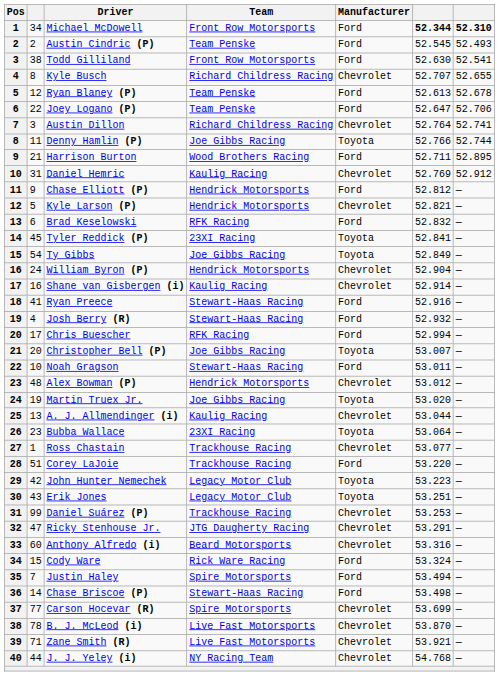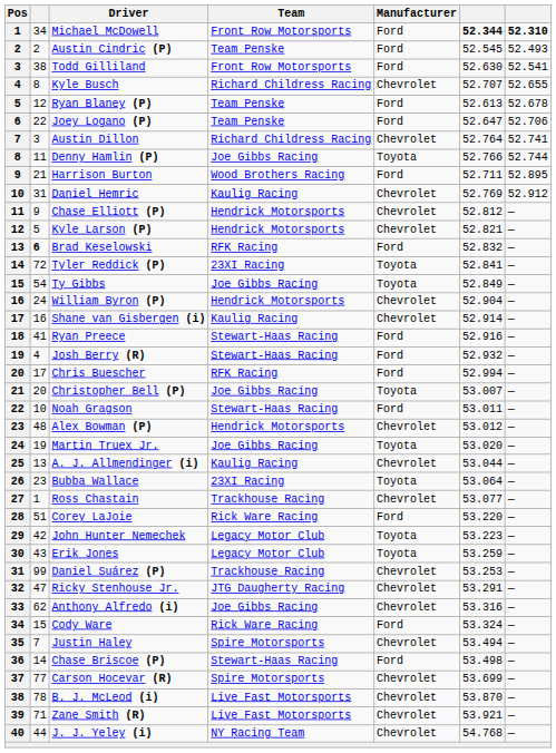 <table class="wikitable" style="font-size:95%">
 <tr>
 <th>Pos</th>
 <th></th>
 <th>Driver</th>
 <th>Team</th>
 <th>Manufacturer</th>
 <th></th>
 <th></th>
 </tr>
 <tr>
 <th>1</th>
 <td>34</td>
 <td><a href='#'>Michael McDowell</a></td>
 <td><a href='#'>Front Row Motorsports</a></td>
 <td>Ford</td>
 <td><strong>52.344</strong></td>
 <td><strong>52.310</strong></td>
 </tr>
 <tr>
 <th>2</th>
 <td>2</td>
 <td><a href='#'>Austin Cindric</a> <strong>(P)</strong></td>
 <td><a href='#'>Team Penske</a></td>
 <td>Ford</td>
 <td>52.545</td>
 <td>52.493</td>
 </tr>
 <tr>
 <th>3</th>
 <td>38</td>
 <td><a href='#'>Todd Gilliland</a></td>
 <td><a href='#'>Front Row Motorsports</a></td>
 <td>Ford</td>
 <td>52.630</td>
 <td>52.541</td>
 </tr>
 <tr>
 <th>4</th>
 <td>8</td>
 <td><a href='#'>Kyle Busch</a></td>
 <td><a href='#'>Richard Childress Racing</a></td>
 <td>Chevrolet</td>
 <td>52.707</td>
 <td>52.655</td>
 </tr>
 <tr>
 <th>5</th>
 <td>12</td>
 <td><a href='#'>Ryan Blaney</a> <strong>(P)</strong></td>
 <td><a href='#'>Team Penske</a></td>
 <td>Ford</td>
 <td>52.613</td>
 <td>52.678</td>
 </tr>
 <tr>
 <th>6</th>
 <td>22</td>
 <td><a href='#'>Joey Logano</a> <strong>(P)</strong></td>
 <td><a href='#'>Team Penske</a></td>
 <td>Ford</td>
 <td>52.647</td>
 <td>52.706</td>
 </tr>
 <tr>
 <th>7</th>
 <td>3</td>
 <td><a href='#'>Austin Dillon</a></td>
 <td><a href='#'>Richard Childress Racing</a></td>
 <td>Chevrolet</td>
 <td>52.764</td>
 <td>52.741</td>
 </tr>
 <tr>
 <th>8</th>
 <td>11</td>
 <td><a href='#'>Denny Hamlin</a> <strong>(P)</strong></td>
 <td><a href='#'>Joe Gibbs Racing</a></td>
 <td>Toyota</td>
 <td>52.766</td>
 <td>52.744</td>
 </tr>
 <tr>
 <th>9</th>
 <td>21</td>
 <td><a href='#'>Harrison Burton</a></td>
 <td><a href='#'>Wood Brothers Racing</a></td>
 <td>Ford</td>
 <td>52.711</td>
 <td>52.895</td>
 </tr>
 <tr>
 <th>10</th>
 <td>31</td>
 <td><a href='#'>Daniel Hemric</a></td>
 <td><a href='#'>Kaulig Racing</a></td>
 <td>Chevrolet</td>
 <td>52.769</td>
 <td>52.912</td>
 </tr>
 <tr>
 <th>11</th>
 <td>9</td>
 <td><a href='#'>Chase Elliott</a> <strong>(P)</strong></td>
 <td><a href='#'>Hendrick Motorsports</a></td>
-<td>Ford</td>
+<td>Chevrolet</td>
 <td>52.812</td>
 <td>—</td>
 </tr>
 <tr>
 <th>12</th>
 <td>5</td>
 <td><a href='#'>Kyle Larson</a> <strong>(P)</strong></td>
 <td><a href='#'>Hendrick Motorsports</a></td>
 <td>Chevrolet</td>
 <td>52.821</td>
 <td>—</td>
 </tr>
 <tr>
 <th>13</th>
-<td>6</td>
+<td><strong>6</strong></td>
 <td><a href='#'>Brad Keselowski</a></td>
 <td><a href='#'>RFK Racing</a></td>
 <td>Ford</td>
 <td>52.832</td>
 <td>—</td>
 </tr>
 <tr>
 <th>14</th>
-<td>45</td>
+<td>72</td>
 <td><a href='#'>Tyler Reddick</a> <strong>(P)</strong></td>
 <td><a href='#'>23XI Racing</a></td>
 <td>Toyota</td>
 <td>52.841</td>
 <td>—</td>
 </tr>
 <tr>
 <th>15</th>
 <td>54</td>
 <td><a href='#'>Ty Gibbs</a></td>
 <td><a href='#'>Joe Gibbs Racing</a></td>
 <td>Toyota</td>
 <td>52.849</td>
 <td>—</td>
 </tr>
 <tr>
 <th>16</th>
 <td>24</td>
 <td><a href='#'>William Byron</a> <strong>(P)</strong></td>
 <td><a href='#'>Hendrick Motorsports</a></td>
 <td>Chevrolet</td>
 <td>52.904</td>
 <td>—</td>
 </tr>
 <tr>
 <th>17</th>
 <td>16</td>
 <td><a href='#'>Shane van Gisbergen</a> <strong>(i)</strong></td>
 <td><a href='#'>Kaulig Racing</a></td>
 <td>Chevrolet</td>
 <td>52.914</td>
 <td>—</td>
 </tr>
 <tr>
 <th>18</th>
 <td>41</td>
 <td><a href='#'>Ryan Preece</a></td>
 <td><a href='#'>Stewart-Haas Racing</a></td>
 <td>Ford</td>
 <td>52.916</td>
 <td>—</td>
 </tr>
 <tr>
 <th>19</th>
 <td>4</td>
 <td><a href='#'>Josh Berry</a> <strong>(R)</strong></td>
 <td><a href='#'>Stewart-Haas Racing</a></td>
 <td>Ford</td>
 <td>52.932</td>
 <td>—</td>
 </tr>
 <tr>
 <th>20</th>
 <td>17</td>
 <td><a href='#'>Chris Buescher</a></td>
 <td><a href='#'>RFK Racing</a></td>
 <td>Ford</td>
 <td>52.994</td>
 <td>—</td>
 </tr>
 <tr>
 <th>21</th>
 <td>20</td>
 <td><a href='#'>Christopher Bell</a> <strong>(P)</strong></td>
 <td><a href='#'>Joe Gibbs Racing</a></td>
 <td>Toyota</td>
 <td>53.007</td>
 <td>—</td>
 </tr>
 <tr>
 <th>22</th>
 <td>10</td>
 <td><a href='#'>Noah Gragson</a></td>
 <td><a href='#'>Stewart-Haas Racing</a></td>
 <td>Ford</td>
 <td>53.011</td>
 <td>—</td>
 </tr>
 <tr>
 <th>23</th>
 <td>48</td>
 <td><a href='#'>Alex Bowman</a> <strong>(P)</strong></td>
 <td><a href='#'>Hendrick Motorsports</a></td>
 <td>Chevrolet</td>
 <td>53.012</td>
 <td>—</td>
 </tr>
 <tr>
 <th>24</th>
 <td>19</td>
 <td><a href='#'>Martin Truex Jr.</a></td>
 <td><a href='#'>Joe Gibbs Racing</a></td>
 <td>Toyota</td>
 <td>53.020</td>
 <td>—</td>
 </tr>
 <tr>
 <th>25</th>
 <td>13</td>
 <td><a href='#'>A. J. Allmendinger</a> <strong>(i)</strong></td>
 <td><a href='#'>Kaulig Racing</a></td>
 <td>Chevrolet</td>
 <td>53.044</td>
 <td>—</td>
 </tr>
 <tr>
 <th>26</th>
 <td>23</td>
 <td><a href='#'>Bubba Wallace</a></td>
 <td><a href='#'>23XI Racing</a></td>
 <td>Toyota</td>
 <td>53.064</td>
 <td>—</td>
 </tr>
 <tr>
 <th>27</th>
 <td>1</td>
 <td><a href='#'>Ross Chastain</a></td>
 <td><a href='#'>Trackhouse Racing</a></td>
 <td>Chevrolet</td>
 <td>53.077</td>
 <td>—</td>
 </tr>
 <tr>
 <th>28</th>
 <td>51</td>
 <td><a href='#'>Corey LaJoie</a></td>
-<td><a href='#'>Trackhouse Racing</a></td>
+<td><a href='#'>Rick Ware Racing</a></td>
 <td>Ford</td>
 <td>53.220</td>
 <td>—</td>
 </tr>
 <tr>
 <th>29</th>
 <td>42</td>
 <td><a href='#'>John Hunter Nemechek</a></td>
 <td><a href='#'>Legacy Motor Club</a></td>
 <td>Toyota</td>
 <td>53.223</td>
 <td>—</td>
 </tr>
 <tr>
 <th>30</th>
 <td>43</td>
 <td><a href='#'>Erik Jones</a></td>
 <td><a href='#'>Legacy Motor Club</a></td>
 <td>Toyota</td>
-<td>53.251</td>
+<td>53.259</td>
 <td>—</td>
 </tr>
 <tr>
 <th>31</th>
 <td>99</td>
 <td><a href='#'>Daniel Suárez</a> <strong>(P)</strong></td>
 <td><a href='#'>Trackhouse Racing</a></td>
 <td>Chevrolet</td>
 <td>53.253</td>
 <td>—</td>
 </tr>
 <tr>
 <th>32</th>
 <td>47</td>
 <td><a href='#'>Ricky Stenhouse Jr.</a></td>
 <td><a href='#'>JTG Daugherty Racing</a></td>
 <td>Chevrolet</td>
 <td>53.291</td>
 <td>—</td>
 </tr>
 <tr>
 <th>33</th>
-<td>60</td>
+<td>62</td>
 <td><a href='#'>Anthony Alfredo</a> <strong>(i)</strong></td>
-<td><a href='#'>Beard Motorsports</a></td>
+<td><a href='#'>Joe Gibbs Racing</a></td>
 <td>Chevrolet</td>
 <td>53.316</td>
 <td>—</td>
 </tr>
 <tr>
 <th>34</th>
 <td>15</td>
 <td><a href='#'>Cody Ware</a></td>
 <td><a href='#'>Rick Ware Racing</a></td>
 <td>Ford</td>
 <td>53.324</td>
 <td>—</td>
 </tr>
 <tr>
 <th>35</th>
 <td>7</td>
 <td><a href='#'>Justin Haley</a></td>
 <td><a href='#'>Spire Motorsports</a></td>
-<td>Ford</td>
+<td>Chevrolet</td>
 <td>53.494</td>
 <td>—</td>
 </tr>
 <tr>
 <th>36</th>
 <td>14</td>
 <td><a href='#'>Chase Briscoe</a> <strong>(P)</strong></td>
 <td><a href='#'>Stewart-Haas Racing</a></td>
 <td>Ford</td>
 <td>53.498</td>
 <td>—</td>
 </tr>
 <tr>
 <th>37</th>
 <td>77</td>
 <td><a href='#'>Carson Hocevar</a> <strong>(R)</strong></td>
 <td><a href='#'>Spire Motorsports</a></td>
 <td>Chevrolet</td>
 <td>53.699</td>
 <td>—</td>
 </tr>
 <tr>
 <th>38</th>
 <td>78</td>
 <td><a href='#'>B. J. McLeod</a> <strong>(i)</strong></td>
 <td><a href='#'>Live Fast Motorsports</a></td>
 <td>Chevrolet</td>
 <td>53.870</td>
 <td>—</td>
 </tr>
 <tr>
 <th>39</th>
 <td>71</td>
 <td><a href='#'>Zane Smith</a> <strong>(R)</strong></td>
 <td><a href='#'>Live Fast Motorsports</a></td>
 <td>Chevrolet</td>
 <td>53.921</td>
 <td>—</td>
 </tr>
 <tr>
 <th>40</th>
 <td>44</td>
 <td><a href='#'>J. J. Yeley</a> <strong>(i)</strong></td>
 <td><a href='#'>NY Racing Team</a></td>
 <td>Chevrolet</td>
 <td>54.768</td>
 <td>—</td>
 </tr>
 <tr>
 <th colspan="7"></th>
 </tr>
 </table>
